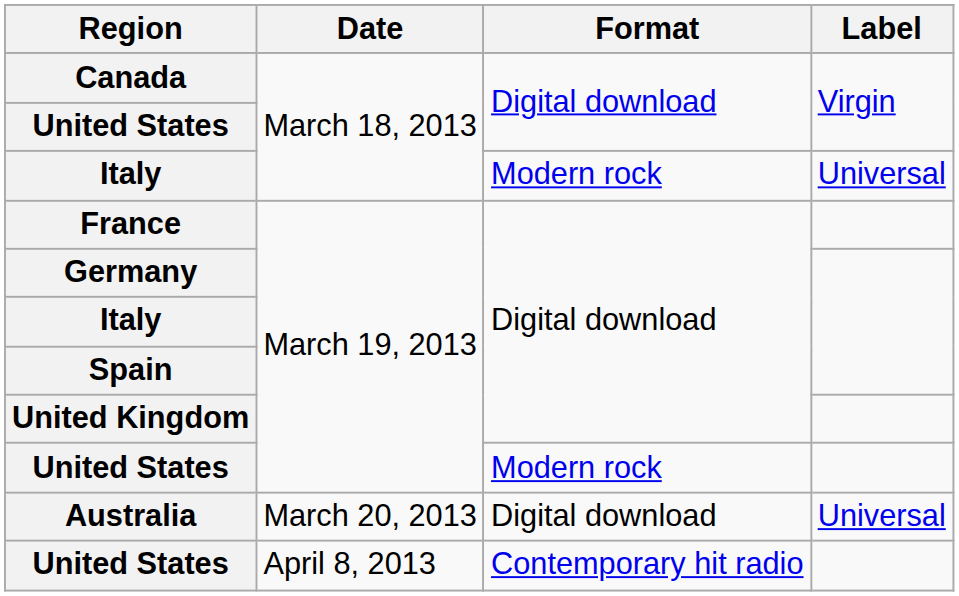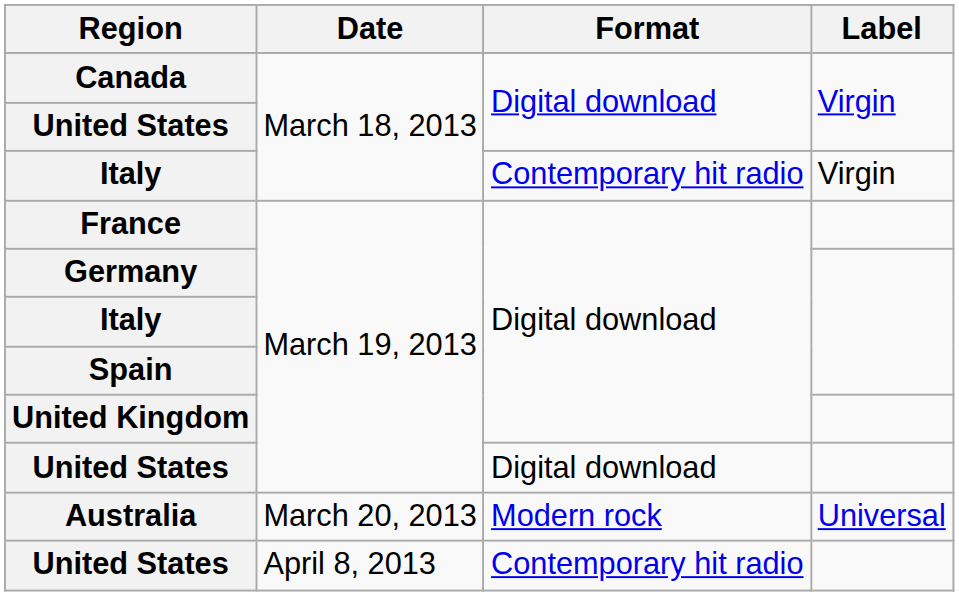 <table class="wikitable plainrowheaders">
 <tr>
 <th scope="col">Region</th>
 <th scope="col">Date</th>
 <th scope="col">Format</th>
 <th scope="col">Label</th>
 </tr>
 <tr>
 <th scope="row">Canada</th>
 <td rowspan="3">March 18, 2013</td>
 <td rowspan="2"><a href='#'>Digital download</a></td>
 <td rowspan="2"><a href='#'>Virgin</a></td>
 </tr>
 <tr>
 <th scope="row">United States</th>
 </tr>
 <tr>
 <th scope="row">Italy</th>
-<td><a href='#'>Modern rock</a></td>
-<td><a href='#'>Universal</a></td>
+<td><a href='#'>Contemporary hit radio</a></td>
+<td>Virgin</td>
 </tr>
 <tr>
 <th scope="row">France</th>
 <td rowspan="6">March 19, 2013</td>
 <td rowspan="5">Digital download</td>
 <td></td>
 </tr>
 <tr>
 <th scope="row">Germany</th>
 <td rowspan="3"></td>
 </tr>
 <tr>
 <th scope="row">Italy</th>
 </tr>
 <tr>
 <th scope="row">Spain</th>
 </tr>
 <tr>
 <th scope="row">United Kingdom</th>
 <td></td>
 </tr>
 <tr>
 <th scope="row">United States</th>
-<td><a href='#'>Modern rock</a></td>
+<td>Digital download</td>
 <td></td>
 </tr>
 <tr>
 <th scope="row">Australia</th>
 <td>March 20, 2013</td>
-<td>Digital download</td>
+<td><a href='#'>Modern rock</a></td>
 <td><a href='#'>Universal</a></td>
 </tr>
 <tr>
 <th scope="row">United States</th>
 <td>April 8, 2013</td>
 <td><a href='#'>Contemporary hit radio</a></td>
 <td></td>
 </tr>
 </table>
